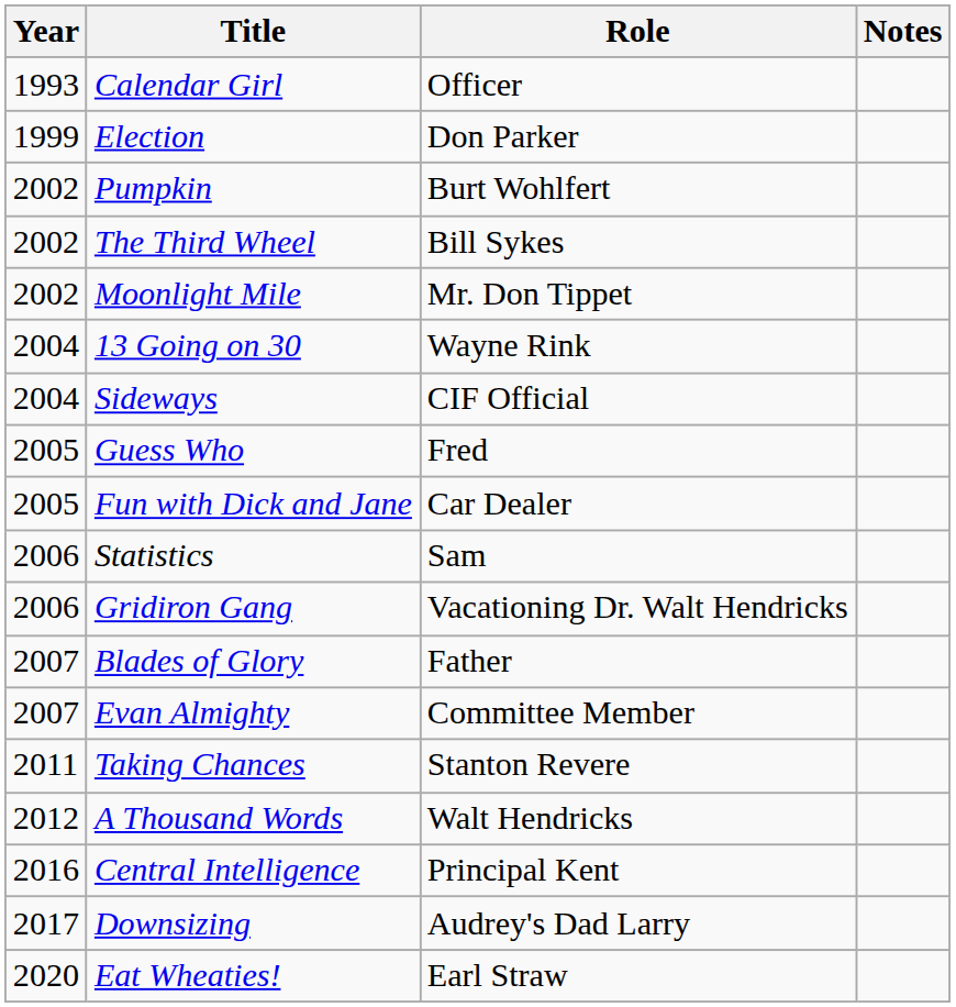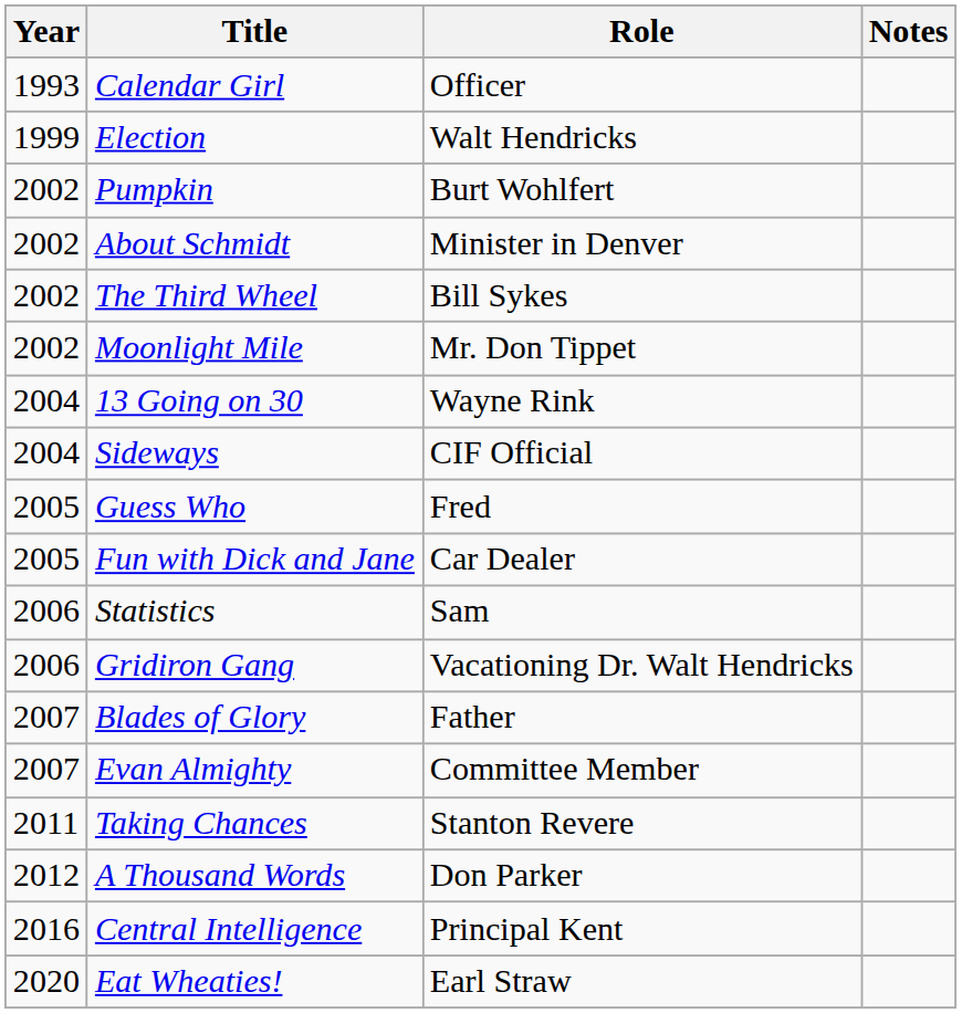 <table class="wikitable sortable">
 <tr>
 <th>Year</th>
 <th>Title</th>
 <th>Role</th>
 <th>Notes</th>
 </tr>
 <tr>
 <td>1993</td>
 <td><a href='#'><em>Calendar Girl</em></a></td>
 <td>Officer</td>
 <td></td>
 </tr>
 <tr>
 <td>1999</td>
 <td><a href='#'><em>Election</em></a></td>
-<td>Don Parker</td>
+<td>Walt Hendricks</td>
 <td></td>
 </tr>
 <tr>
 <td>2002</td>
 <td><a href='#'><em>Pumpkin</em></a></td>
 <td>Burt Wohlfert</td>
+<td></td>
+</tr>
+<tr>
+<td>2002</td>
+<td><em><a href='#'>About Schmidt</a></em></td>
+<td>Minister in Denver</td>
 <td></td>
 </tr>
 <tr>
 <td>2002</td>
 <td><a href='#'><em>The Third Wheel</em></a></td>
 <td>Bill Sykes</td>
 <td></td>
 </tr>
 <tr>
 <td>2002</td>
 <td><a href='#'><em>Moonlight Mile</em></a></td>
 <td>Mr. Don Tippet</td>
 <td></td>
 </tr>
 <tr>
 <td>2004</td>
 <td><em><a href='#'>13 Going on 30</a></em></td>
 <td>Wayne Rink</td>
 <td></td>
 </tr>
 <tr>
 <td>2004</td>
 <td><em><a href='#'>Sideways</a></em></td>
 <td>CIF Official</td>
 <td></td>
 </tr>
 <tr>
 <td>2005</td>
 <td><a href='#'><em>Guess Who</em></a></td>
 <td>Fred</td>
 <td></td>
 </tr>
 <tr>
 <td>2005</td>
 <td><a href='#'><em>Fun with Dick and Jane</em></a></td>
 <td>Car Dealer</td>
 <td></td>
 </tr>
 <tr>
 <td>2006</td>
 <td><em>Statistics</em></td>
 <td>Sam</td>
 <td></td>
 </tr>
 <tr>
 <td>2006</td>
 <td><em><a href='#'>Gridiron Gang</a></em></td>
 <td>Vacationing Dr. Walt Hendricks</td>
 <td></td>
 </tr>
 <tr>
 <td>2007</td>
 <td><em><a href='#'>Blades of Glory</a></em></td>
 <td>Father</td>
 <td></td>
 </tr>
 <tr>
 <td>2007</td>
 <td><em><a href='#'>Evan Almighty</a></em></td>
 <td>Committee Member</td>
 <td></td>
 </tr>
 <tr>
 <td>2011</td>
 <td><a href='#'><em>Taking Chances</em></a></td>
 <td>Stanton Revere</td>
 <td></td>
 </tr>
 <tr>
 <td>2012</td>
 <td><a href='#'><em>A Thousand Words</em></a></td>
-<td>Walt Hendricks</td>
+<td>Don Parker</td>
 <td></td>
 </tr>
 <tr>
 <td>2016</td>
 <td><em><a href='#'>Central Intelligence</a></em></td>
 <td>Principal Kent</td>
 <td></td>
 </tr>
 <tr>
-<td>2017</td>
-<td><a href='#'><em>Downsizing</em></a></td>
-<td>Audrey's Dad Larry</td>
-<td></td>
-</tr>
-<tr>
 <td>2020</td>
 <td><em><a href='#'>Eat Wheaties!</a></em></td>
 <td>Earl Straw</td>
 <td></td>
 </tr>
 </table>
